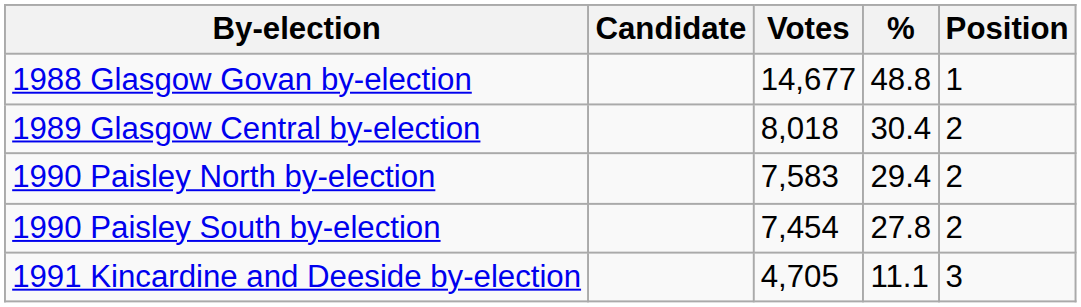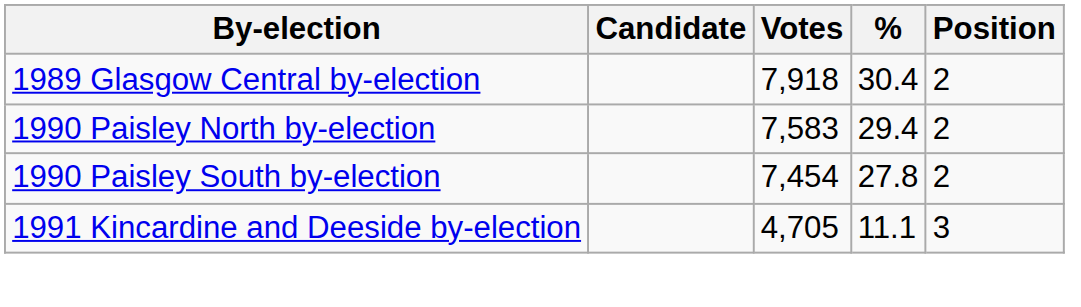 <table class="wikitable sortable">
 <tr>
 <th>By-election</th>
 <th>Candidate</th>
 <th>Votes</th>
 <th>%</th>
 <th>Position</th>
 </tr>
 <tr>
-<td><a href='#'>1988 Glasgow Govan by-election</a></td>
-<td></td>
-<td>14,677</td>
-<td>48.8</td>
-<td>1</td>
-</tr>
-<tr>
 <td><a href='#'>1989 Glasgow Central by-election</a></td>
 <td></td>
-<td>8,018</td>
+<td>7,918</td>
 <td>30.4</td>
 <td>2</td>
 </tr>
 <tr>
 <td><a href='#'>1990 Paisley North by-election</a></td>
 <td></td>
 <td>7,583</td>
 <td>29.4</td>
 <td>2</td>
 </tr>
 <tr>
 <td><a href='#'>1990 Paisley South by-election</a></td>
 <td></td>
 <td>7,454</td>
 <td>27.8</td>
 <td>2</td>
 </tr>
 <tr>
 <td><a href='#'>1991 Kincardine and Deeside by-election</a></td>
 <td></td>
 <td>4,705</td>
 <td>11.1</td>
 <td>3</td>
 </tr>
 </table>
